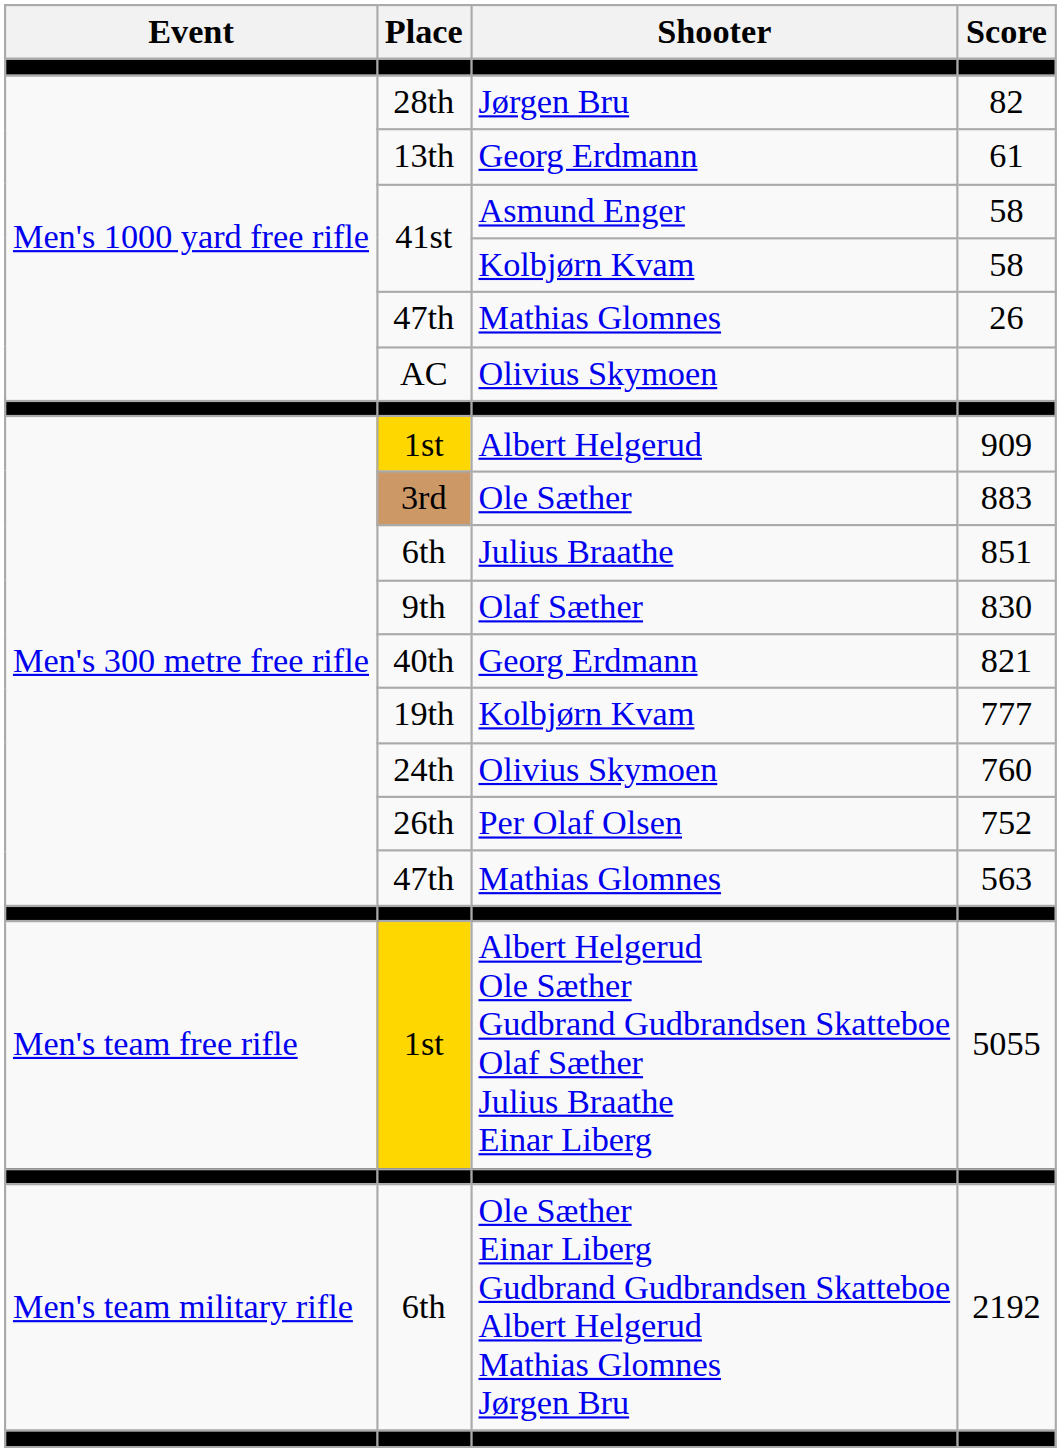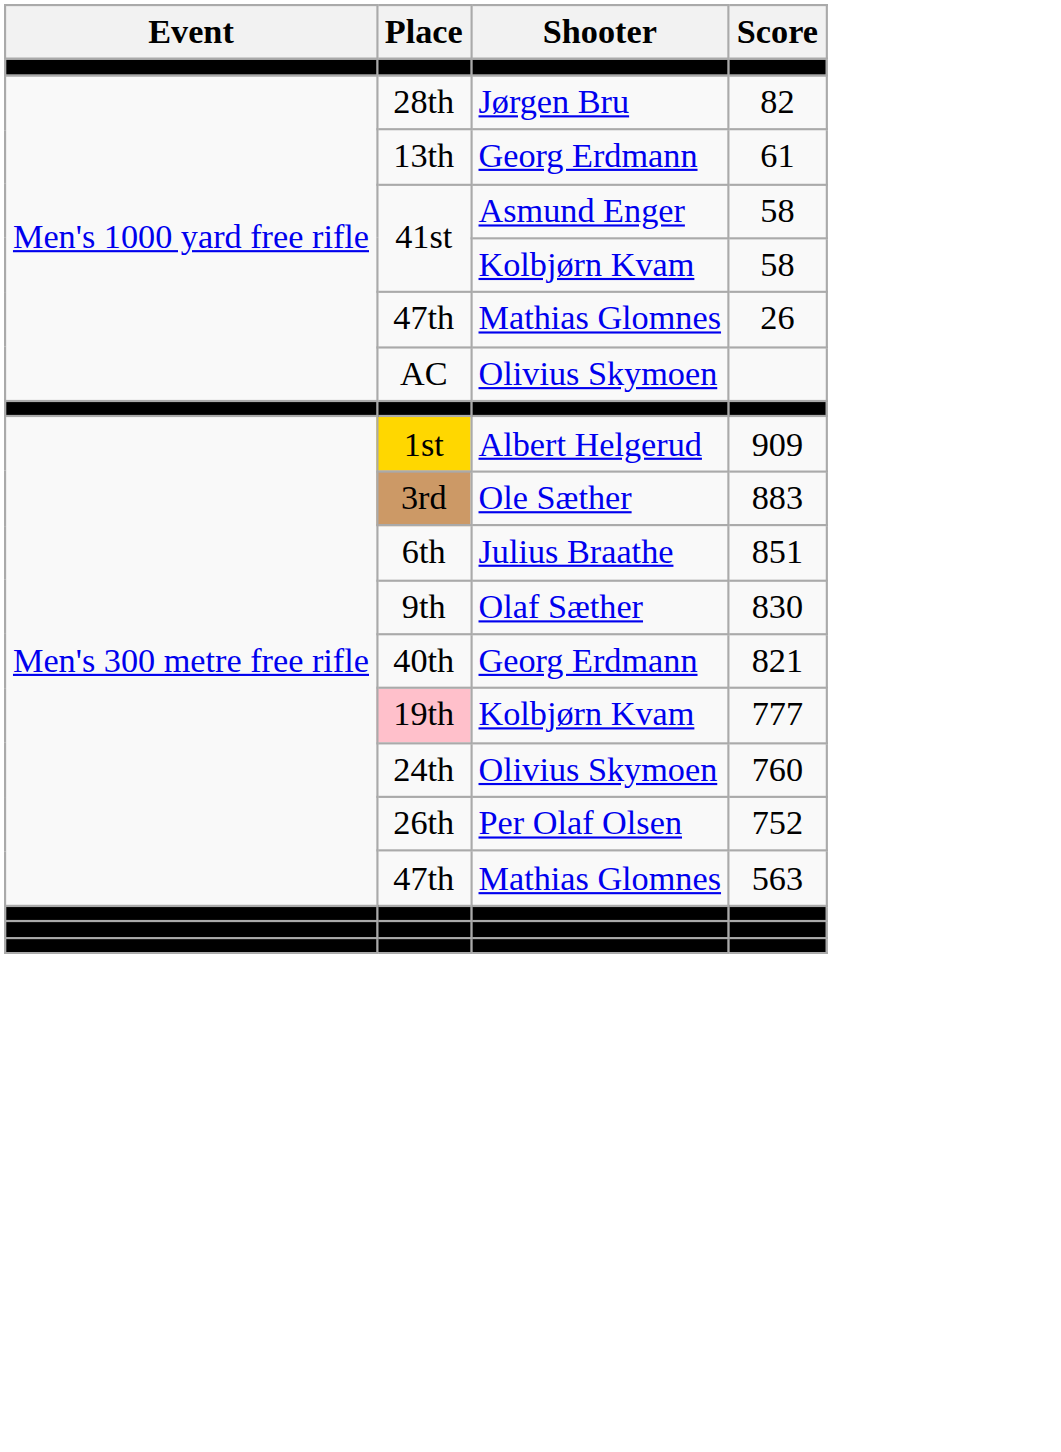 <table class=wikitable>
 <tr>
 <th>Event</th>
 <th>Place</th>
 <th>Shooter</th>
 <th>Score</th>
 </tr>
 <tr bgcolor=black>
 <td></td>
 <td></td>
 <td></td>
 <td></td>
 </tr>
 <tr>
 <td rowspan=6><a href='#'>Men's 1000 yard free rifle</a></td>
 <td align=center>28th</td>
 <td><a href='#'>Jørgen Bru</a></td>
 <td align=center>82</td>
 </tr>
 <tr>
 <td align=center>13th</td>
 <td><a href='#'>Georg Erdmann</a></td>
 <td align=center>61</td>
 </tr>
 <tr>
 <td rowspan=2 align=center>41st</td>
 <td><a href='#'>Asmund Enger</a></td>
 <td align=center>58</td>
 </tr>
 <tr>
 <td><a href='#'>Kolbjørn Kvam</a></td>
 <td align=center>58</td>
 </tr>
 <tr>
 <td align=center>47th</td>
 <td><a href='#'>Mathias Glomnes</a></td>
 <td align=center>26</td>
 </tr>
 <tr>
 <td align=center>AC</td>
 <td><a href='#'>Olivius Skymoen</a></td>
 <td align=center></td>
 </tr>
 <tr bgcolor=black>
 <td></td>
 <td></td>
 <td></td>
 <td></td>
 </tr>
 <tr>
 <td rowspan=9><a href='#'>Men's 300 metre free rifle</a></td>
 <td bgcolor=gold align=center>1st</td>
 <td><a href='#'>Albert Helgerud</a></td>
 <td align=center>909</td>
 </tr>
 <tr>
 <td bgcolor=cc9966 align=center>3rd</td>
 <td><a href='#'>Ole Sæther</a></td>
 <td align=center>883</td>
 </tr>
 <tr>
 <td align=center>6th</td>
 <td><a href='#'>Julius Braathe</a></td>
 <td align=center>851</td>
 </tr>
 <tr>
 <td align=center>9th</td>
 <td><a href='#'>Olaf Sæther</a></td>
 <td align=center>830</td>
 </tr>
 <tr>
 <td align=center>40th</td>
 <td><a href='#'>Georg Erdmann</a></td>
 <td align=center>821</td>
 </tr>
 <tr>
-<td align=center>19th</td>
+<td align=center style="background: pink;">19th</td>
 <td><a href='#'>Kolbjørn Kvam</a></td>
 <td align=center>777</td>
 </tr>
 <tr>
 <td align=center>24th</td>
 <td><a href='#'>Olivius Skymoen</a></td>
 <td align=center>760</td>
 </tr>
 <tr>
 <td align=center>26th</td>
 <td><a href='#'>Per Olaf Olsen</a></td>
 <td align=center>752</td>
 </tr>
 <tr>
 <td align=center>47th</td>
 <td><a href='#'>Mathias Glomnes</a></td>
 <td align=center>563</td>
 </tr>
 <tr bgcolor=black>
 <td></td>
 <td></td>
 <td></td>
 <td></td>
 </tr>
-<tr>
-<td><a href='#'>Men's team free rifle</a></td>
-<td bgcolor=gold align=center>1st</td>
-<td><a href='#'>Albert Helgerud</a> <br> <a href='#'>Ole Sæther</a> <br> <a href='#'>Gudbrand Gudbrandsen Skatteboe</a> <br> <a href='#'>Olaf Sæther</a> <br> <a href='#'>Julius Braathe</a> <br> <a href='#'>Einar Liberg</a></td>
-<td align=center>5055</td>
-</tr>
 <tr bgcolor=black>
 <td></td>
 <td></td>
 <td></td>
 <td></td>
-</tr>
-<tr>
-<td><a href='#'>Men's team military rifle</a></td>
-<td align=center>6th</td>
-<td><a href='#'>Ole Sæther</a> <br> <a href='#'>Einar Liberg</a> <br> <a href='#'>Gudbrand Gudbrandsen Skatteboe</a> <br> <a href='#'>Albert Helgerud</a> <br> <a href='#'>Mathias Glomnes</a> <br> <a href='#'>Jørgen Bru</a></td>
-<td align=center>2192</td>
 </tr>
 <tr bgcolor=black>
 <td></td>
 <td></td>
 <td></td>
 <td></td>
 </tr>
 </table>
